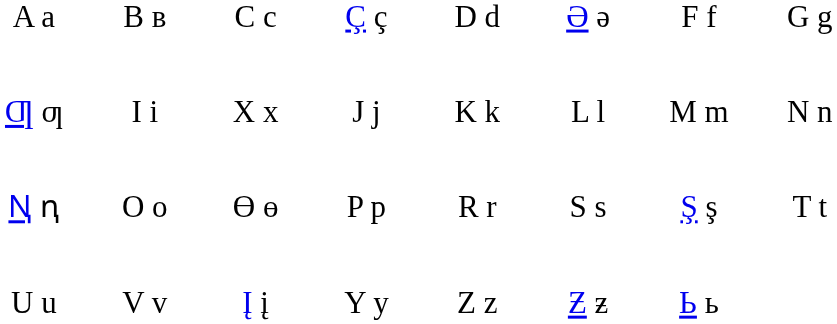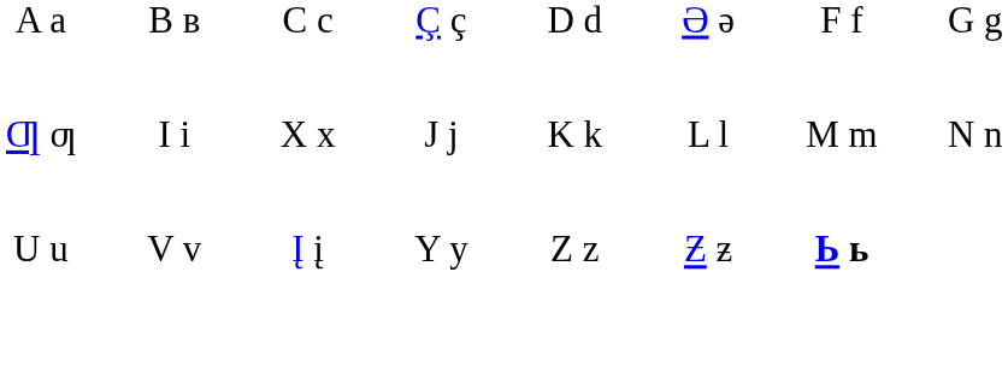 <table class=standard cellpadding=5 style="font-size: 1.3em; line-height: 2.5em; text-align: center;">
 <tr>
 <td style="width:3em;">A a</td>
 <td style="width:3em;">B в</td>
 <td style="width:3em;">C c</td>
 <td style="width:3em;"><a href='#'>Ç</a> ç</td>
 <td style="width:3em;">D d</td>
 <td style="width:3em;"><a href='#'>Ә</a> ә</td>
 <td style="width:3em;">F f</td>
 <td style="width:3em;">G g</td>
 </tr>
 <tr>
 <td style="width:3em;"><a href='#'>Ƣ</a> ƣ</td>
 <td style="width:3em;">I i</td>
 <td style="width:3em;">X x</td>
 <td style="width:3em;">J j</td>
 <td style="width:3em;">K k</td>
 <td style="width:3em;">L l</td>
 <td style="width:3em;">M m</td>
 <td style="width:3em;">N n</td>
 </tr>
 <tr>
-<td style="width:3em;"><a href='#'>Ꞑ</a> ꞑ</td>
-<td style="width:3em;">O o</td>
-<td style="width:3em;">Ө ө</td>
-<td style="width:3em;">P p</td>
-<td style="width:3em;">R r</td>
-<td style="width:3em;">S s</td>
-<td style="width:3em;"><a href='#'>Ş</a> ş</td>
-<td style="width:3em;">T t</td>
-</tr>
-<tr>
 <td style="width:3em;">U u</td>
 <td style="width:3em;">V v</td>
 <td style="width:3em;"><a href='#'>Į</a> į</td>
 <td style="width:3em;">Y y</td>
 <td style="width:3em;">Z z</td>
 <td style="width:3em;"><a href='#'>Ƶ</a> ƶ</td>
-<td style="width:3em;"><a href='#'>Ь</a> ь</td>
+<td style="width:3em;"><strong><a href='#'>Ь</a> ь</strong></td>
 <td style="width:3em;"></td>
 </tr>
 </table>
